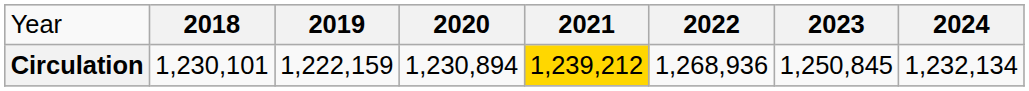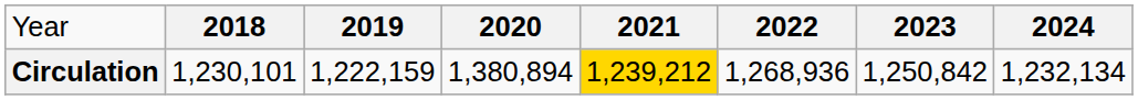 <table class="wikitable">
 <tr>
 <td>Year</td>
 <th>2018</th>
 <th>2019</th>
 <th>2020</th>
 <th>2021</th>
 <th>2022</th>
 <th>2023</th>
 <th>2024</th>
 </tr>
 <tr>
 <th>Circulation</th>
 <td>1,230,101</td>
 <td>1,222,159</td>
-<td>1,230,894</td>
+<td>1,380,894</td>
 <td style="background: gold;">1,239,212</td>
 <td>1,268,936</td>
-<td align="right">1,250,845</td>
+<td align="right">1,250,842</td>
 <td align="right">1,232,134</td>
 </tr>
 </table>
